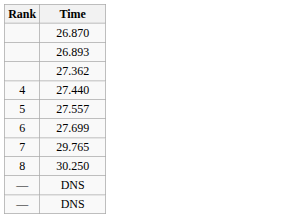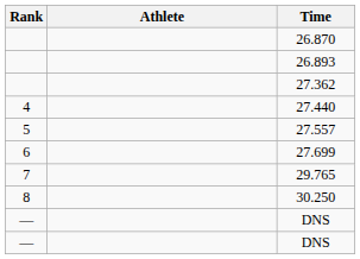 <table class="wikitable" style="text-align:center">
 <tr>
 <th width=40>Rank</th>
+<th width=250>Athlete</th>
 <th width=80>Time</th>
 </tr>
 <tr>
 <td></td>
+<td align=left></td>
 <td>26.870</td>
 </tr>
 <tr>
 <td></td>
+<td align=left></td>
 <td>26.893</td>
 </tr>
 <tr>
 <td></td>
+<td align=left></td>
 <td>27.362</td>
 </tr>
 <tr>
 <td>4</td>
+<td align=left></td>
 <td>27.440</td>
 </tr>
 <tr>
 <td>5</td>
+<td align=left></td>
 <td>27.557</td>
 </tr>
 <tr>
 <td>6</td>
+<td align=left></td>
 <td>27.699</td>
 </tr>
 <tr>
 <td>7</td>
+<td align=left></td>
 <td>29.765</td>
 </tr>
 <tr>
 <td>8</td>
+<td align=left></td>
 <td>30.250</td>
 </tr>
 <tr>
 <td>—</td>
+<td align=left></td>
 <td>DNS</td>
 </tr>
 <tr>
 <td>—</td>
+<td align=left></td>
 <td>DNS</td>
 </tr>
 </table>
